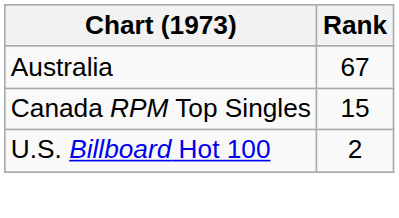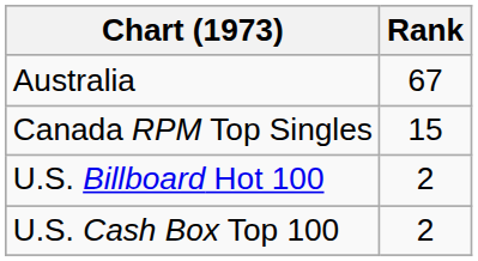 <table class="wikitable sortable">
 <tr>
 <th align="left">Chart (1973)</th>
 <th style="text-align:center;">Rank</th>
 </tr>
 <tr>
 <td>Australia</td>
 <td style="text-align:center;">67</td>
 </tr>
 <tr>
 <td>Canada <em>RPM</em> Top Singles</td>
 <td style="text-align:center;">15</td>
 </tr>
 <tr>
 <td>U.S. <a href='#'><em>Billboard</em> Hot 100</a></td>
 <td style="text-align:center;">2</td>
 </tr>
+<tr>
+<td>U.S. <em>Cash Box</em> Top 100 </td>
+<td style="text-align:center;">2</td>
+</tr>
 </table>
